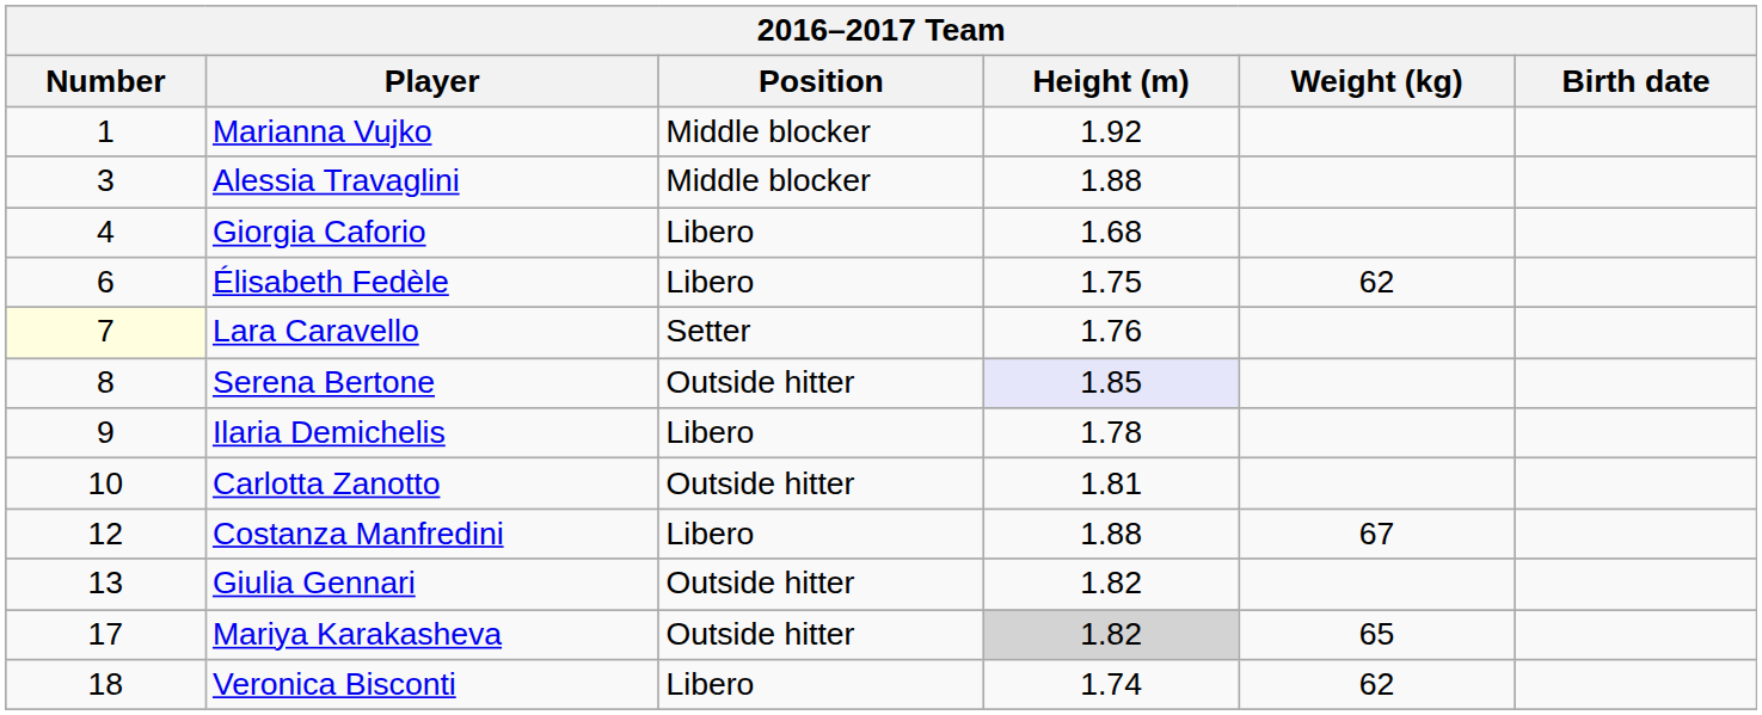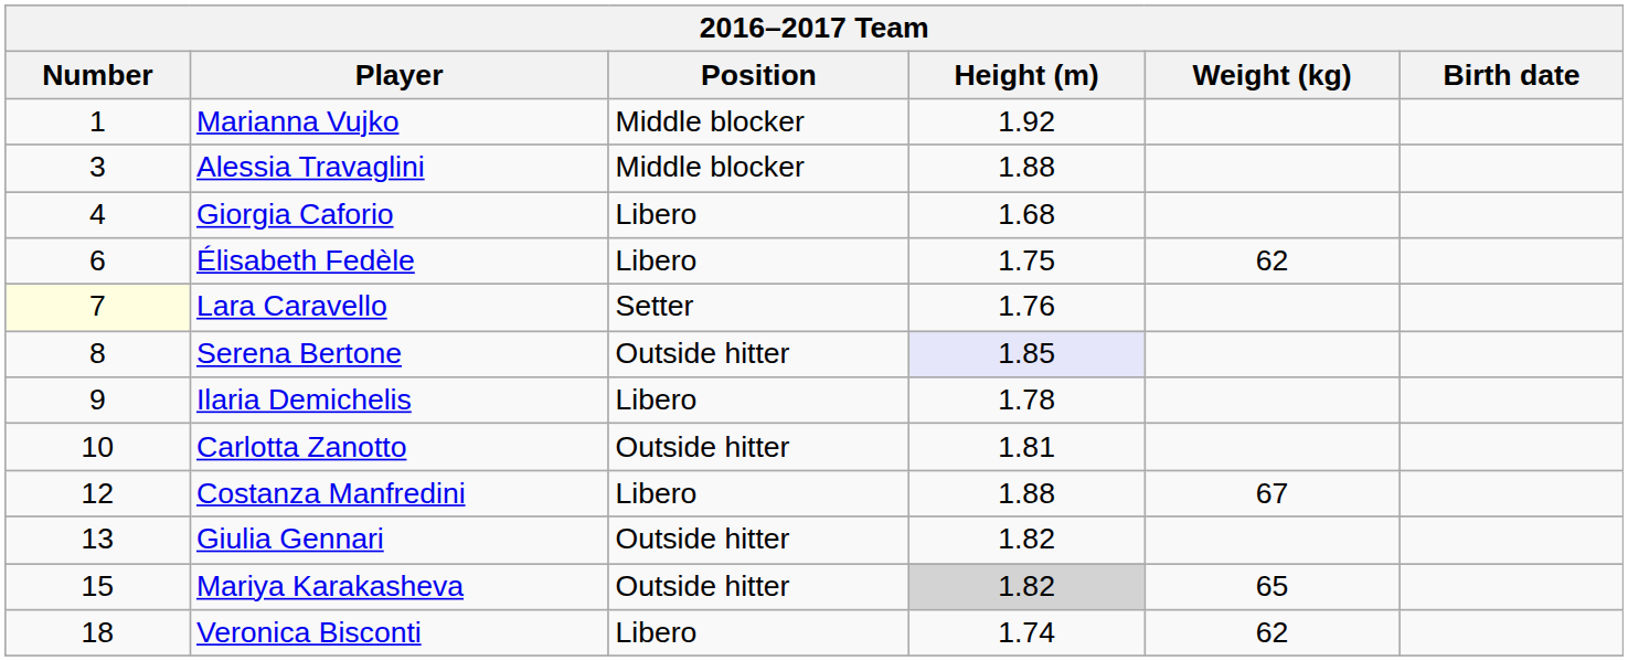 <table class="wikitable collapsible collapsed" style="width:100%;">
 <tr>
 <th colspan=6><strong>2016–2017 Team</strong></th>
 </tr>
 <tr>
 <th>Number</th>
 <th>Player</th>
 <th>Position</th>
 <th>Height (m)</th>
 <th>Weight (kg)</th>
 <th>Birth date</th>
 </tr>
 <tr>
 <td align=center>1</td>
 <td> <a href='#'>Marianna Vujko</a></td>
 <td>Middle blocker</td>
 <td align=center>1.92</td>
 <td align=center></td>
 <td></td>
 </tr>
 <tr>
 <td align=center>3</td>
 <td> <a href='#'>Alessia Travaglini</a></td>
 <td>Middle blocker</td>
 <td align=center>1.88</td>
 <td align=center></td>
 <td></td>
 </tr>
 <tr>
 <td align=center>4</td>
 <td> <a href='#'>Giorgia Caforio</a></td>
 <td>Libero</td>
 <td align=center>1.68</td>
 <td align=center></td>
 <td></td>
 </tr>
 <tr>
 <td align=center>6</td>
 <td> <a href='#'>Élisabeth Fedèle</a></td>
 <td>Libero</td>
 <td align=center>1.75</td>
 <td align=center>62</td>
 <td></td>
 </tr>
 <tr>
 <td align=center style="background: lightyellow;">7</td>
 <td> <a href='#'>Lara Caravello</a></td>
 <td>Setter</td>
 <td align=center>1.76</td>
 <td align=center></td>
 <td></td>
 </tr>
 <tr>
 <td align=center>8</td>
 <td> <a href='#'>Serena Bertone</a></td>
 <td>Outside hitter</td>
 <td align=center style="background: lavender;">1.85</td>
 <td align=center></td>
 <td></td>
 </tr>
 <tr>
 <td align=center>9</td>
 <td> <a href='#'>Ilaria Demichelis</a></td>
 <td>Libero</td>
 <td align=center>1.78</td>
 <td align=center></td>
 <td></td>
 </tr>
 <tr>
 <td align=center>10</td>
 <td> <a href='#'>Carlotta Zanotto</a></td>
 <td>Outside hitter</td>
 <td align=center>1.81</td>
 <td align=center></td>
 <td></td>
 </tr>
 <tr>
 <td align=center>12</td>
 <td> <a href='#'>Costanza Manfredini</a></td>
 <td>Libero</td>
 <td align=center>1.88</td>
 <td align=center>67</td>
 <td></td>
 </tr>
 <tr>
 <td align=center>13</td>
 <td> <a href='#'>Giulia Gennari</a></td>
 <td>Outside hitter</td>
 <td align=center>1.82</td>
 <td align=center></td>
 <td></td>
 </tr>
 <tr>
-<td align=center>17</td>
+<td align=center>15</td>
 <td> <a href='#'>Mariya Karakasheva</a></td>
 <td>Outside hitter</td>
 <td align=center style="background: lightgrey;">1.82</td>
 <td align=center>65</td>
 <td></td>
 </tr>
 <tr>
 <td align=center>18</td>
 <td> <a href='#'>Veronica Bisconti</a></td>
 <td>Libero</td>
 <td align=center>1.74</td>
 <td align=center>62</td>
 <td></td>
 </tr>
 </table>
